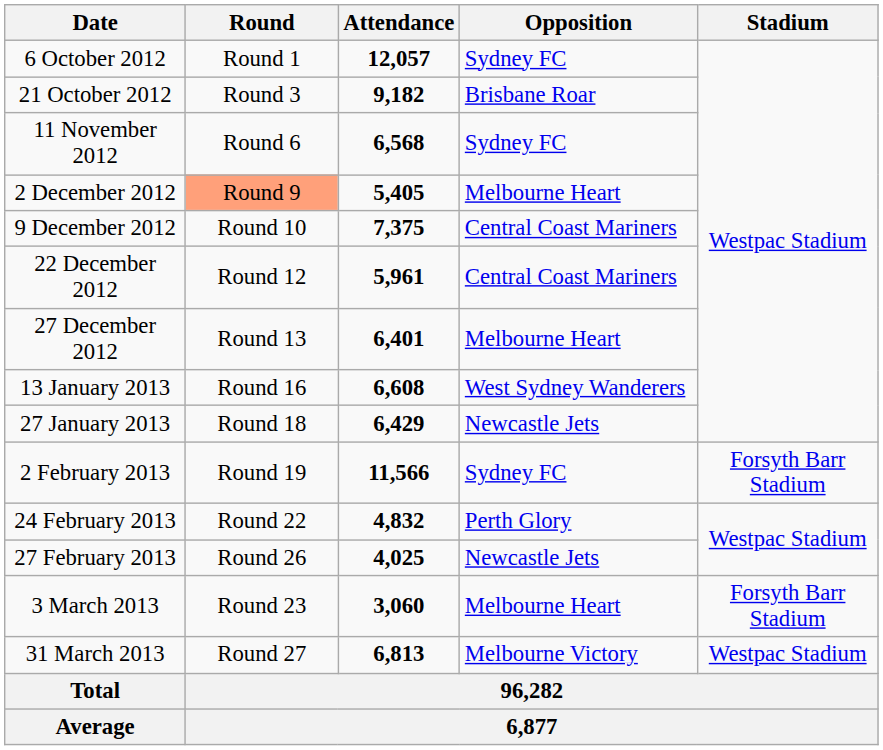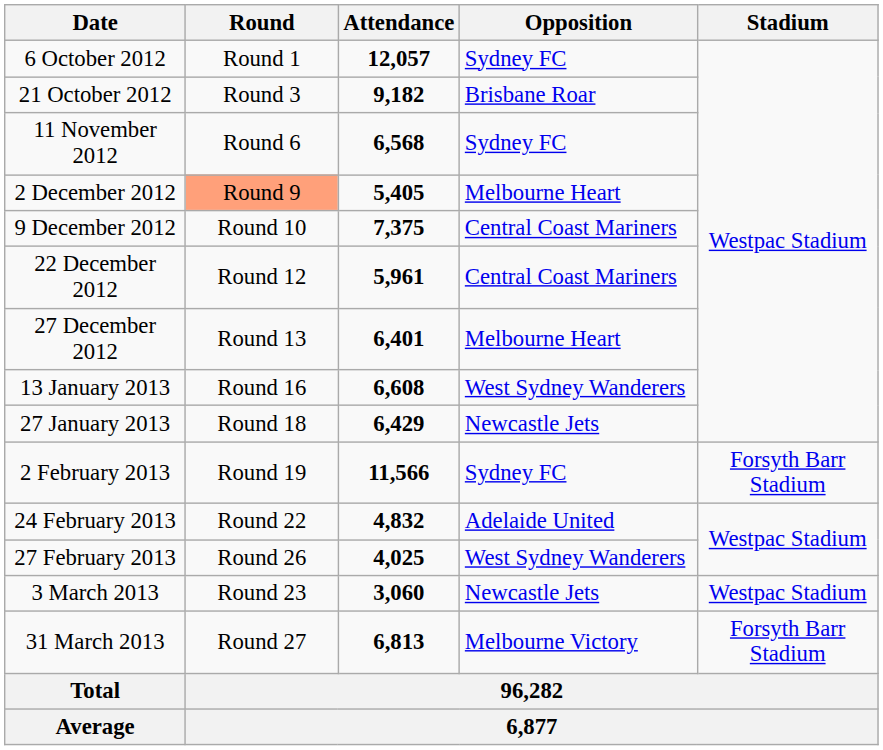 <table class="wikitable" style="text-align: center">
 <tr>
 <th width=120>Date</th>
 <th width=100>Round</th>
 <th width=70>Attendance</th>
 <th width=160>Opposition</th>
 <th width=120>Stadium</th>
 </tr>
 <tr>
 <td>6 October 2012</td>
 <td>Round 1</td>
 <td><strong>12,057</strong></td>
 <td align=left><a href='#'>Sydney FC</a></td>
 <td rowspan=9><a href='#'>Westpac Stadium</a></td>
 </tr>
 <tr>
 <td>21 October 2012</td>
 <td>Round 3</td>
 <td><strong>9,182</strong></td>
 <td align=left><a href='#'>Brisbane Roar</a></td>
 </tr>
 <tr>
 <td>11 November 2012</td>
 <td>Round 6</td>
 <td><strong>6,568</strong></td>
 <td align=left><a href='#'>Sydney FC</a></td>
 </tr>
 <tr>
 <td>2 December 2012</td>
 <td style="background: lightsalmon;">Round 9</td>
 <td><strong>5,405</strong></td>
 <td align=left><a href='#'>Melbourne Heart</a></td>
 </tr>
 <tr>
 <td>9 December 2012</td>
 <td>Round 10</td>
 <td><strong>7,375</strong></td>
 <td align=left><a href='#'>Central Coast Mariners</a></td>
 </tr>
 <tr>
 <td>22 December 2012</td>
 <td>Round 12</td>
 <td><strong>5,961</strong></td>
 <td align=left><a href='#'>Central Coast Mariners</a></td>
 </tr>
 <tr>
 <td>27 December 2012</td>
 <td>Round 13</td>
 <td><strong>6,401</strong></td>
 <td align=left><a href='#'>Melbourne Heart</a></td>
 </tr>
 <tr>
 <td>13 January 2013</td>
 <td>Round 16</td>
 <td><strong>6,608</strong></td>
 <td align=left><a href='#'>West Sydney Wanderers</a></td>
 </tr>
 <tr>
 <td>27 January 2013</td>
 <td>Round 18</td>
 <td><strong>6,429</strong></td>
 <td align=left><a href='#'>Newcastle Jets</a></td>
 </tr>
 <tr>
 <td>2 February 2013</td>
 <td>Round 19</td>
 <td><strong>11,566</strong></td>
 <td align=left><a href='#'>Sydney FC</a></td>
 <td><a href='#'>Forsyth Barr Stadium</a></td>
 </tr>
 <tr>
 <td>24 February 2013</td>
 <td>Round 22</td>
 <td><strong>4,832</strong></td>
-<td align=left><a href='#'>Perth Glory</a></td>
+<td align=left><a href='#'>Adelaide United</a></td>
 <td rowspan=2><a href='#'>Westpac Stadium</a></td>
 </tr>
 <tr>
 <td>27 February 2013</td>
 <td>Round 26</td>
 <td><strong>4,025</strong></td>
-<td align=left><a href='#'>Newcastle Jets</a></td>
+<td align=left><a href='#'>West Sydney Wanderers</a></td>
 </tr>
 <tr>
 <td>3 March 2013</td>
 <td>Round 23</td>
 <td><strong>3,060</strong></td>
-<td align=left><a href='#'>Melbourne Heart</a></td>
-<td><a href='#'>Forsyth Barr Stadium</a></td>
+<td align=left><a href='#'>Newcastle Jets</a></td>
+<td><a href='#'>Westpac Stadium</a></td>
 </tr>
 <tr>
 <td>31 March 2013</td>
 <td>Round 27</td>
 <td><strong>6,813</strong></td>
 <td align=left><a href='#'>Melbourne Victory</a></td>
-<td><a href='#'>Westpac Stadium</a></td>
+<td><a href='#'>Forsyth Barr Stadium</a></td>
 </tr>
 <tr>
 <th>Total</th>
 <th colspan=4>96,282</th>
 </tr>
 <tr>
 <th>Average</th>
 <th colspan=4>6,877</th>
 </tr>
 </table>
